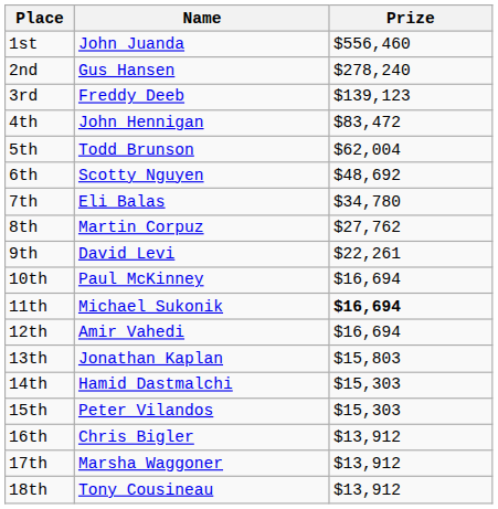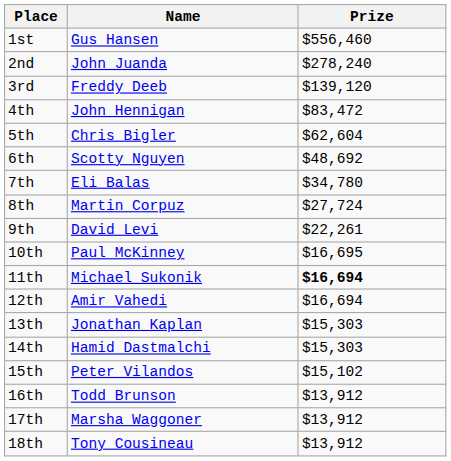 <table class="wikitable">
 <tr>
 <th width="50">Place</th>
 <th width="200">Name</th>
 <th width="125">Prize</th>
 </tr>
 <tr>
 <td>1st</td>
-<td><a href='#'>John Juanda</a></td>
+<td><a href='#'>Gus Hansen</a></td>
 <td>$556,460</td>
 </tr>
 <tr>
 <td>2nd</td>
-<td><a href='#'>Gus Hansen</a></td>
+<td><a href='#'>John Juanda</a></td>
 <td>$278,240</td>
 </tr>
 <tr>
 <td>3rd</td>
 <td><a href='#'>Freddy Deeb</a></td>
-<td>$139,123</td>
+<td>$139,120</td>
 </tr>
 <tr>
 <td>4th</td>
 <td><a href='#'>John Hennigan</a></td>
 <td>$83,472</td>
 </tr>
 <tr>
 <td>5th</td>
-<td><a href='#'>Todd Brunson</a></td>
-<td>$62,004</td>
+<td><a href='#'>Chris Bigler</a></td>
+<td>$62,604</td>
 </tr>
 <tr>
 <td>6th</td>
 <td><a href='#'>Scotty Nguyen</a></td>
 <td>$48,692</td>
 </tr>
 <tr>
 <td>7th</td>
 <td><a href='#'>Eli Balas</a></td>
 <td>$34,780</td>
 </tr>
 <tr>
 <td>8th</td>
 <td><a href='#'>Martin Corpuz</a></td>
-<td>$27,762</td>
+<td>$27,724</td>
 </tr>
 <tr>
 <td>9th</td>
 <td><a href='#'>David Levi</a></td>
 <td>$22,261</td>
 </tr>
 <tr>
 <td>10th</td>
 <td><a href='#'>Paul McKinney</a></td>
-<td>$16,694</td>
+<td>$16,695</td>
 </tr>
 <tr>
 <td>11th</td>
 <td><a href='#'>Michael Sukonik</a></td>
 <td><strong>$16,694</strong></td>
 </tr>
 <tr>
 <td>12th</td>
 <td><a href='#'>Amir Vahedi</a></td>
 <td>$16,694</td>
 </tr>
 <tr>
 <td>13th</td>
 <td><a href='#'>Jonathan Kaplan</a></td>
-<td>$15,803</td>
+<td>$15,303</td>
 </tr>
 <tr>
 <td>14th</td>
 <td><a href='#'>Hamid Dastmalchi</a></td>
 <td>$15,303</td>
 </tr>
 <tr>
 <td>15th</td>
 <td><a href='#'>Peter Vilandos</a></td>
-<td>$15,303</td>
+<td>$15,102</td>
 </tr>
 <tr>
 <td>16th</td>
-<td><a href='#'>Chris Bigler</a></td>
+<td><a href='#'>Todd Brunson</a></td>
 <td>$13,912</td>
 </tr>
 <tr>
 <td>17th</td>
 <td><a href='#'>Marsha Waggoner</a></td>
 <td>$13,912</td>
 </tr>
 <tr>
 <td>18th</td>
 <td><a href='#'>Tony Cousineau</a></td>
 <td>$13,912</td>
 </tr>
 </table>
